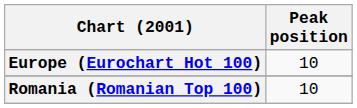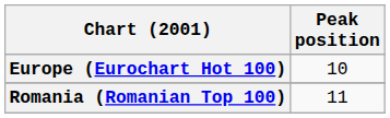 <table class="wikitable sortable plainrowheaders" style="text-align:center">
 <tr>
 <th scope="col">Chart (2001)</th>
 <th scope="col">Peak<br>position</th>
 </tr>
 <tr>
 </tr>
 <tr>
 <th scope="row">Europe (<a href='#'>Eurochart Hot 100</a>)</th>
 <td>10</td>
 </tr>
 <tr>
 </tr>
 <tr>
 </tr>
 <tr>
 <th scope="row">Romania (<a href='#'>Romanian Top 100</a>)</th>
-<td>10</td>
+<td>11</td>
 </tr>
 <tr>
 </tr>
 <tr>
 </tr>
 </table>
